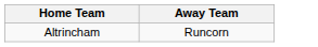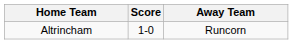 <table class="wikitable" style="text-align:center;">
 <tr>
 <th width=175>Home Team</th>
+<th width=20>Score</th>
 <th width=175>Away Team</th>
 </tr>
 <tr>
 <td>Altrincham</td>
+<td>1-0</td>
 <td>Runcorn</td>
 </tr>
 </table>
